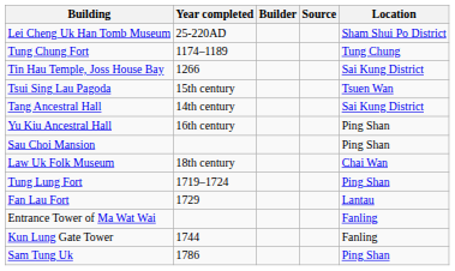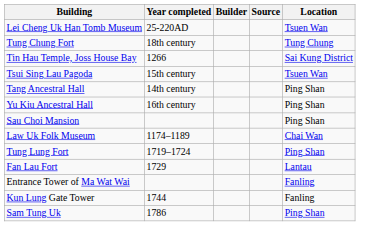 <table class="wikitable">
 <tr>
 <th>Building</th>
 <th>Year completed</th>
 <th>Builder</th>
 <th>Source</th>
 <th>Location</th>
 </tr>
 <tr>
 <td><a href='#'>Lei Cheng Uk Han Tomb Museum</a></td>
 <td>25-220AD</td>
 <td></td>
 <td></td>
-<td><a href='#'>Sham Shui Po District</a></td>
+<td><a href='#'>Tsuen Wan</a></td>
 </tr>
 <tr>
 <td><a href='#'>Tung Chung Fort</a></td>
-<td>1174–1189</td>
+<td>18th century</td>
 <td></td>
 <td></td>
 <td><a href='#'>Tung Chung</a></td>
 </tr>
 <tr>
 <td><a href='#'>Tin Hau Temple, Joss House Bay</a></td>
 <td>1266</td>
 <td></td>
 <td></td>
 <td><a href='#'>Sai Kung District</a></td>
 </tr>
 <tr>
 <td><a href='#'>Tsui Sing Lau Pagoda</a></td>
 <td>15th century</td>
 <td></td>
 <td></td>
 <td><a href='#'>Tsuen Wan</a></td>
 </tr>
 <tr>
 <td><a href='#'>Tang Ancestral Hall</a></td>
 <td>14th century</td>
 <td></td>
 <td></td>
-<td><a href='#'>Sai Kung District</a></td>
+<td>Ping Shan</td>
 </tr>
 <tr>
 <td><a href='#'>Yu Kiu Ancestral Hall</a></td>
 <td>16th century</td>
 <td></td>
 <td></td>
 <td>Ping Shan</td>
 </tr>
 <tr>
 <td><a href='#'>Sau Choi Mansion</a></td>
 <td></td>
 <td></td>
 <td></td>
 <td>Ping Shan</td>
 </tr>
 <tr>
 <td><a href='#'>Law Uk Folk Museum</a></td>
-<td>18th century</td>
+<td>1174–1189</td>
 <td></td>
 <td></td>
 <td><a href='#'>Chai Wan</a></td>
 </tr>
 <tr>
 <td><a href='#'>Tung Lung Fort</a></td>
 <td>1719–1724</td>
 <td></td>
 <td></td>
 <td><a href='#'>Ping Shan</a></td>
 </tr>
 <tr>
 <td><a href='#'>Fan Lau Fort</a></td>
 <td>1729</td>
 <td></td>
 <td></td>
 <td><a href='#'>Lantau</a></td>
 </tr>
 <tr>
 <td>Entrance Tower of <a href='#'>Ma Wat Wai</a></td>
 <td 1730-1790s></td>
 <td></td>
 <td></td>
 <td><a href='#'>Fanling</a></td>
 </tr>
 <tr>
 <td><a href='#'>Kun Lung</a> Gate Tower</td>
 <td>1744</td>
 <td></td>
 <td></td>
 <td>Fanling</td>
 </tr>
 <tr>
 <td><a href='#'>Sam Tung Uk</a></td>
 <td>1786</td>
 <td></td>
 <td></td>
 <td><a href='#'>Ping Shan</a></td>
 </tr>
 </table>
